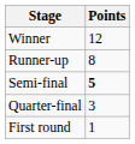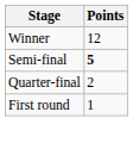 <table class="wikitable">
 <tr>
 <th>Stage</th>
 <th>Points</th>
 </tr>
 <tr>
 <td>Winner</td>
 <td>12</td>
 </tr>
 <tr>
-<td>Runner-up</td>
-<td>8</td>
-</tr>
-<tr>
 <td>Semi-final</td>
 <td><strong>5</strong></td>
 </tr>
 <tr>
 <td>Quarter-final</td>
-<td>3</td>
+<td>2</td>
 </tr>
 <tr>
 <td>First round</td>
 <td>1</td>
 </tr>
 </table>
